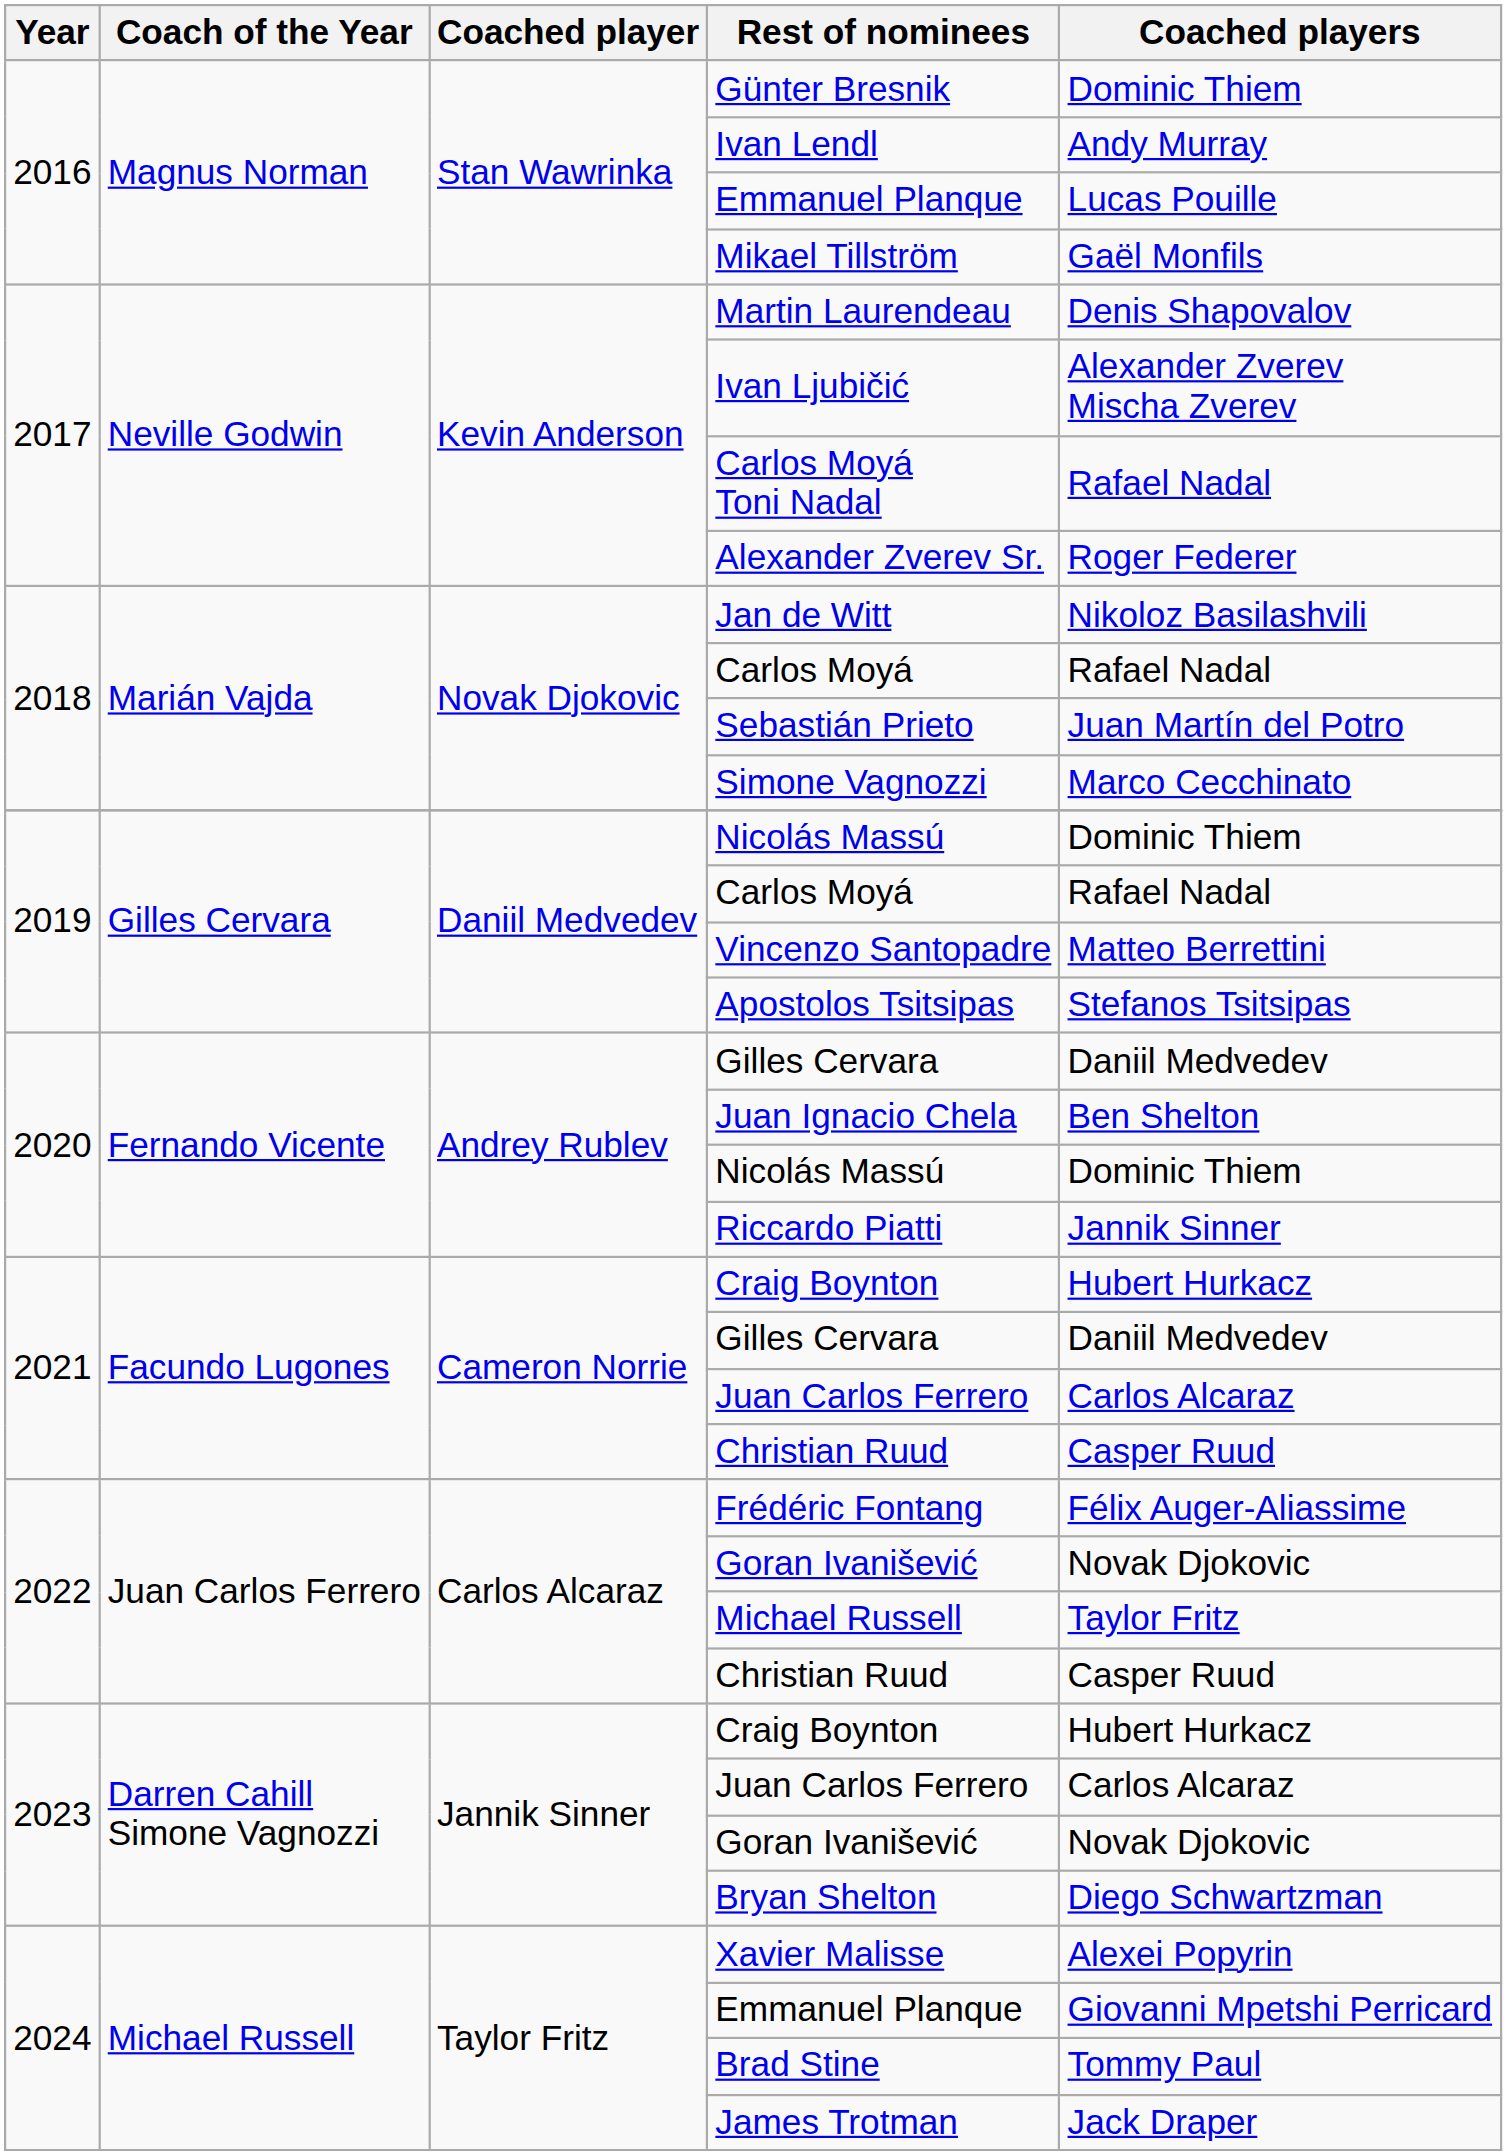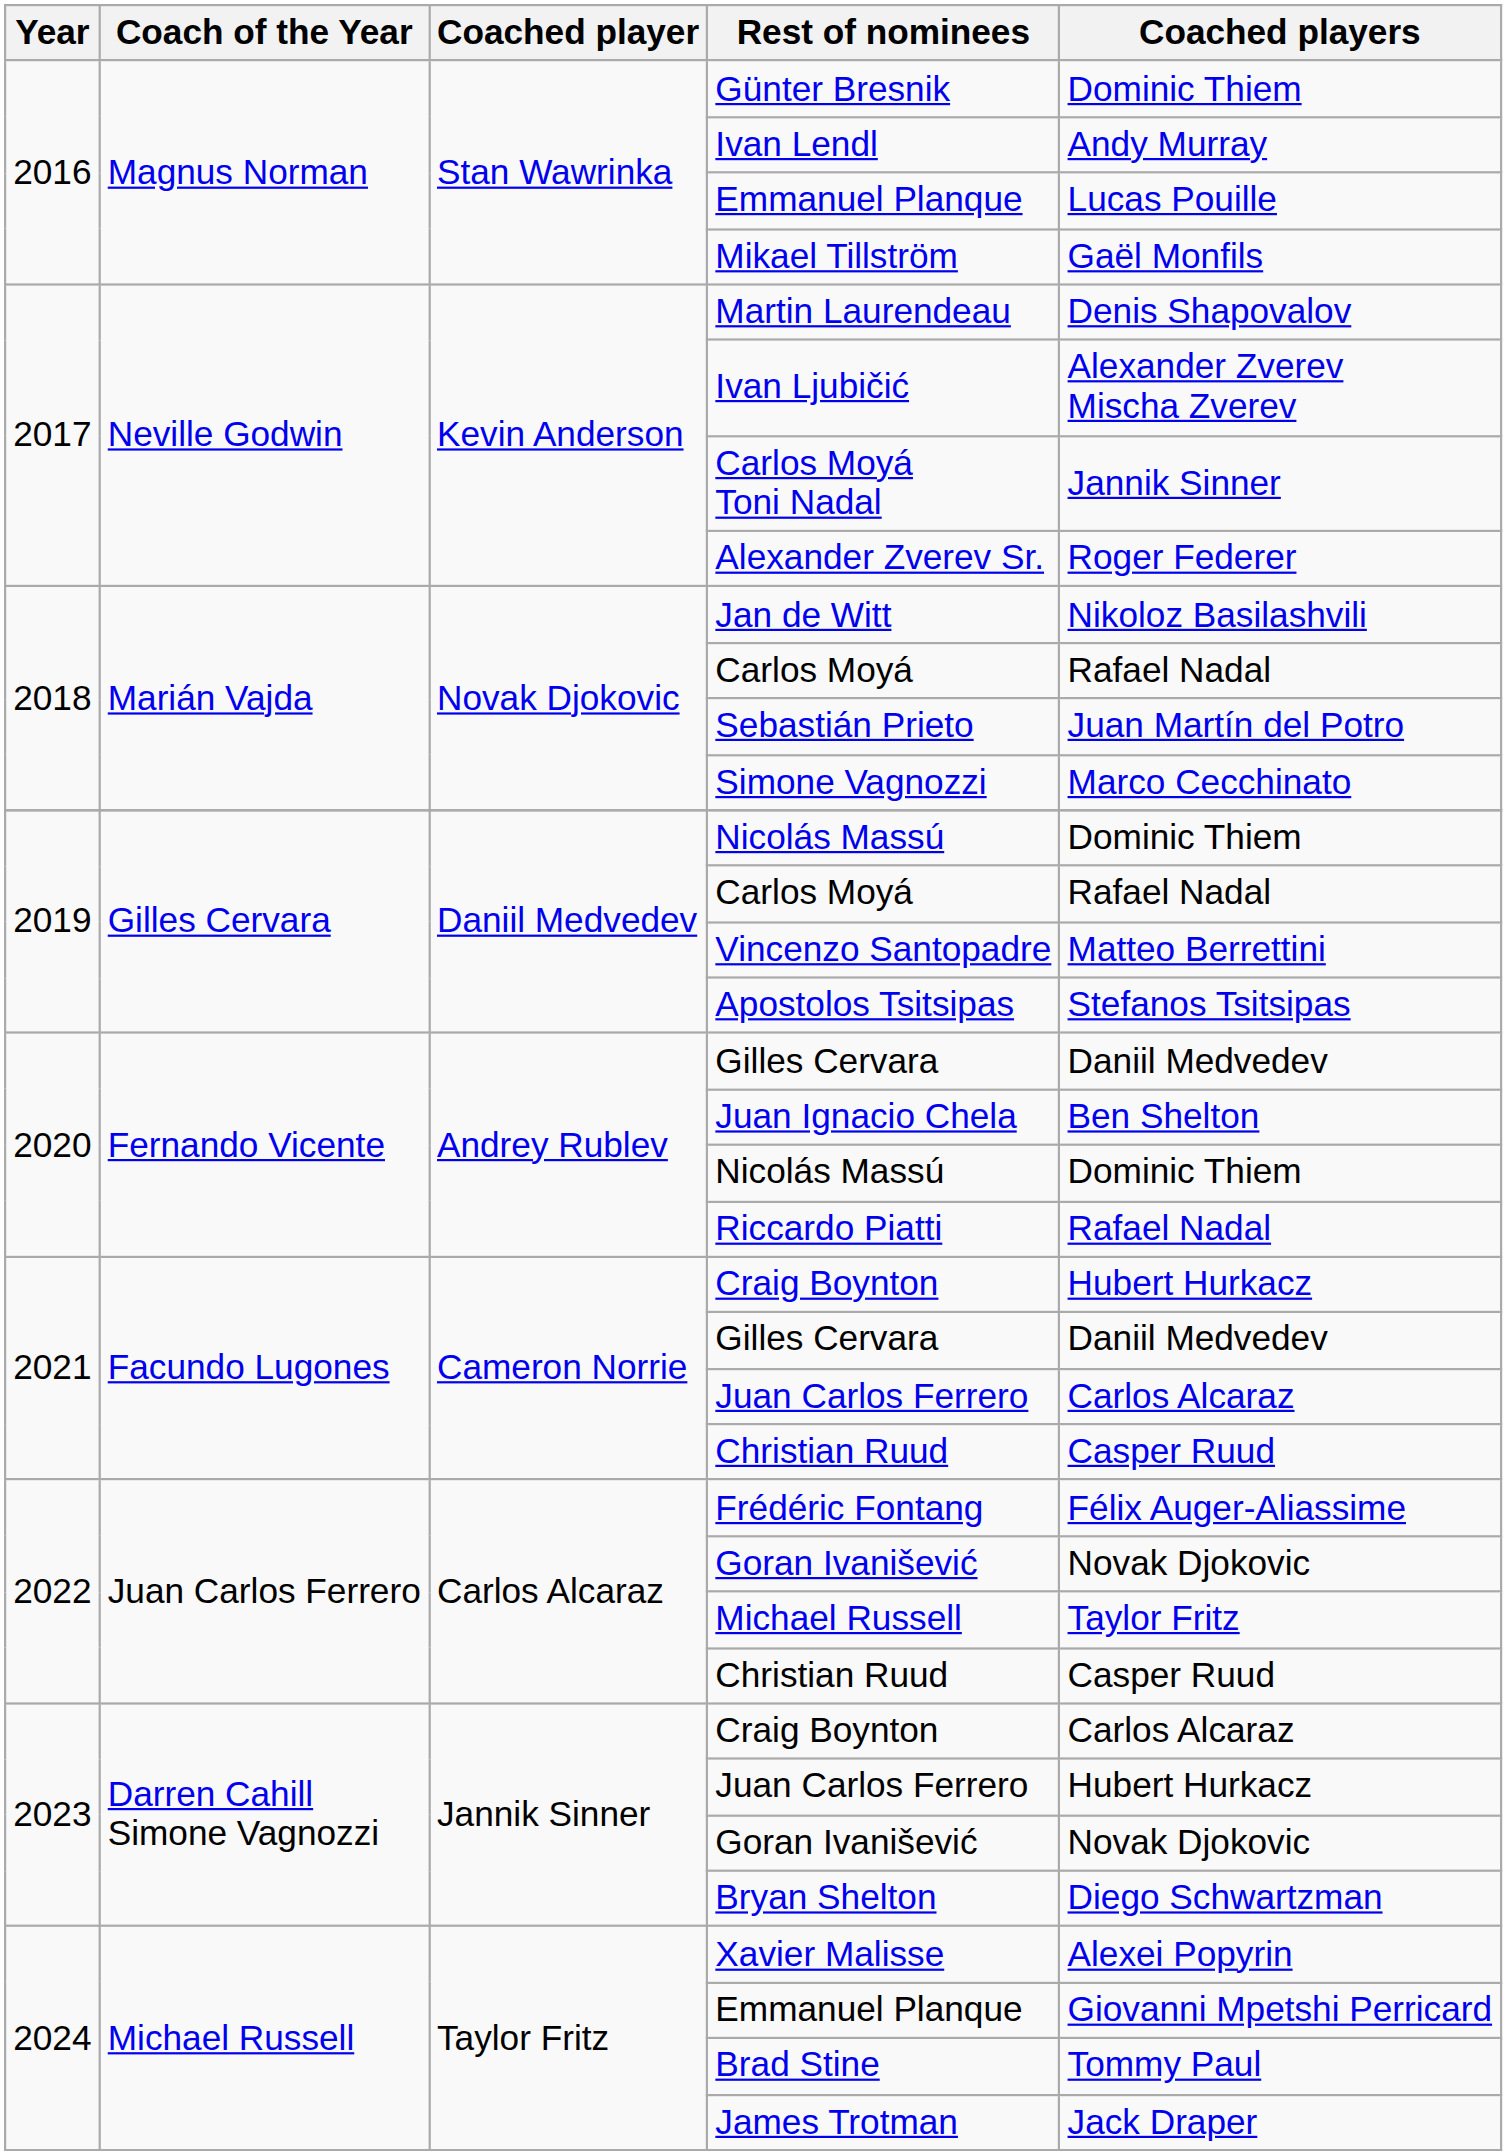 <table class="wikitable">
 <tr>
 <th>Year</th>
 <th>Coach of the Year</th>
 <th>Coached player</th>
 <th>Rest of nominees</th>
 <th>Coached players</th>
 </tr>
 <tr>
 <td rowspan="4">2016</td>
 <td rowspan="4"> <a href='#'>Magnus Norman</a></td>
 <td rowspan="4"> <a href='#'>Stan Wawrinka</a></td>
 <td> <a href='#'>Günter Bresnik</a></td>
 <td> <a href='#'>Dominic Thiem</a></td>
 </tr>
 <tr>
 <td> <a href='#'>Ivan Lendl</a></td>
 <td> <a href='#'>Andy Murray</a></td>
 </tr>
 <tr>
 <td> <a href='#'>Emmanuel Planque</a></td>
 <td> <a href='#'>Lucas Pouille</a></td>
 </tr>
 <tr>
 <td> <a href='#'>Mikael Tillström</a></td>
 <td> <a href='#'>Gaël Monfils</a></td>
 </tr>
 <tr>
 <td rowspan="4">2017</td>
 <td rowspan="4"> <a href='#'>Neville Godwin</a></td>
 <td rowspan="4"> <a href='#'>Kevin Anderson</a></td>
 <td> <a href='#'>Martin Laurendeau</a></td>
 <td> <a href='#'>Denis Shapovalov</a></td>
 </tr>
 <tr>
 <td> <a href='#'>Ivan Ljubičić</a></td>
 <td> <a href='#'>Alexander Zverev</a><br> <a href='#'>Mischa Zverev</a></td>
 </tr>
 <tr>
 <td> <a href='#'>Carlos Moyá</a><br> <a href='#'>Toni Nadal</a></td>
-<td> <a href='#'>Rafael Nadal</a></td>
+<td> <a href='#'>Jannik Sinner</a></td>
 </tr>
 <tr>
 <td> <a href='#'>Alexander Zverev Sr.</a></td>
 <td> <a href='#'>Roger Federer</a></td>
 </tr>
 <tr>
 <td rowspan="4">2018</td>
 <td rowspan="4"> <a href='#'>Marián Vajda</a></td>
 <td rowspan="4"> <a href='#'>Novak Djokovic</a></td>
 <td> <a href='#'>Jan de Witt</a></td>
 <td> <a href='#'>Nikoloz Basilashvili</a></td>
 </tr>
 <tr>
 <td> Carlos Moyá</td>
 <td> Rafael Nadal</td>
 </tr>
 <tr>
 <td> <a href='#'>Sebastián Prieto</a></td>
 <td> <a href='#'>Juan Martín del Potro</a></td>
 </tr>
 <tr>
 <td> <a href='#'>Simone Vagnozzi</a></td>
 <td> <a href='#'>Marco Cecchinato</a></td>
 </tr>
 <tr>
 </tr>
 <tr>
 <td rowspan="4">2019</td>
 <td rowspan="4"> <a href='#'>Gilles Cervara</a></td>
 <td rowspan="4"> <a href='#'>Daniil Medvedev</a></td>
 <td> <a href='#'>Nicolás Massú</a></td>
 <td> Dominic Thiem</td>
 </tr>
 <tr>
 <td> Carlos Moyá</td>
 <td> Rafael Nadal</td>
 </tr>
 <tr>
 <td> <a href='#'>Vincenzo Santopadre</a></td>
 <td> <a href='#'>Matteo Berrettini</a></td>
 </tr>
 <tr>
 <td> <a href='#'>Apostolos Tsitsipas</a></td>
 <td> <a href='#'>Stefanos Tsitsipas</a></td>
 </tr>
 <tr>
 <td rowspan="4">2020</td>
 <td rowspan="4"> <a href='#'>Fernando Vicente</a></td>
 <td rowspan="4"> <a href='#'>Andrey Rublev</a></td>
 <td> Gilles Cervara</td>
 <td> Daniil Medvedev</td>
 </tr>
 <tr>
 <td> <a href='#'>Juan Ignacio Chela</a></td>
 <td> <a href='#'>Ben Shelton</a></td>
 </tr>
 <tr>
 <td> Nicolás Massú</td>
 <td> Dominic Thiem</td>
 </tr>
 <tr>
 <td> <a href='#'>Riccardo Piatti</a></td>
-<td> <a href='#'>Jannik Sinner</a></td>
+<td> <a href='#'>Rafael Nadal</a></td>
 </tr>
 <tr>
 <td rowspan="4">2021</td>
 <td rowspan="4"> <a href='#'>Facundo Lugones</a></td>
 <td rowspan="4"> <a href='#'>Cameron Norrie</a></td>
 <td> <a href='#'>Craig Boynton</a></td>
 <td> <a href='#'>Hubert Hurkacz</a></td>
 </tr>
 <tr>
 <td> Gilles Cervara</td>
 <td> Daniil Medvedev</td>
 </tr>
 <tr>
 <td> <a href='#'>Juan Carlos Ferrero</a></td>
 <td> <a href='#'>Carlos Alcaraz</a></td>
 </tr>
 <tr>
 <td> <a href='#'>Christian Ruud</a></td>
 <td> <a href='#'>Casper Ruud</a></td>
 </tr>
 <tr>
 <td rowspan="4">2022</td>
 <td rowspan="4"> Juan Carlos Ferrero</td>
 <td rowspan="4"> Carlos Alcaraz</td>
 <td> <a href='#'>Frédéric Fontang</a></td>
 <td> <a href='#'>Félix Auger-Aliassime</a></td>
 </tr>
 <tr>
 <td> <a href='#'>Goran Ivanišević</a></td>
 <td> Novak Djokovic</td>
 </tr>
 <tr>
 <td> <a href='#'>Michael Russell</a></td>
 <td> <a href='#'>Taylor Fritz</a></td>
 </tr>
 <tr>
 <td> Christian Ruud</td>
 <td> Casper Ruud</td>
 </tr>
 <tr>
 <td rowspan="4">2023</td>
 <td rowspan="4"> <a href='#'>Darren Cahill</a><br> Simone Vagnozzi</td>
 <td rowspan="4"> Jannik Sinner</td>
 <td> Craig Boynton</td>
-<td> Hubert Hurkacz</td>
+<td> Carlos Alcaraz</td>
 </tr>
 <tr>
 <td> Juan Carlos Ferrero</td>
-<td> Carlos Alcaraz</td>
+<td> Hubert Hurkacz</td>
 </tr>
 <tr>
 <td> Goran Ivanišević</td>
 <td> Novak Djokovic</td>
 </tr>
 <tr>
 <td> <a href='#'>Bryan Shelton</a></td>
 <td> <a href='#'>Diego Schwartzman</a></td>
 </tr>
 <tr>
 <td rowspan="4">2024</td>
 <td rowspan="4"> <a href='#'>Michael Russell</a></td>
 <td rowspan="4"> Taylor Fritz</td>
 <td> <a href='#'>Xavier Malisse</a></td>
 <td> <a href='#'>Alexei Popyrin</a></td>
 </tr>
 <tr>
 <td> Emmanuel Planque</td>
 <td> <a href='#'>Giovanni Mpetshi Perricard</a></td>
 </tr>
 <tr>
 <td> <a href='#'>Brad Stine</a></td>
 <td> <a href='#'>Tommy Paul</a></td>
 </tr>
 <tr>
 <td> <a href='#'>James Trotman</a></td>
 <td> <a href='#'>Jack Draper</a></td>
 </tr>
 </table>
